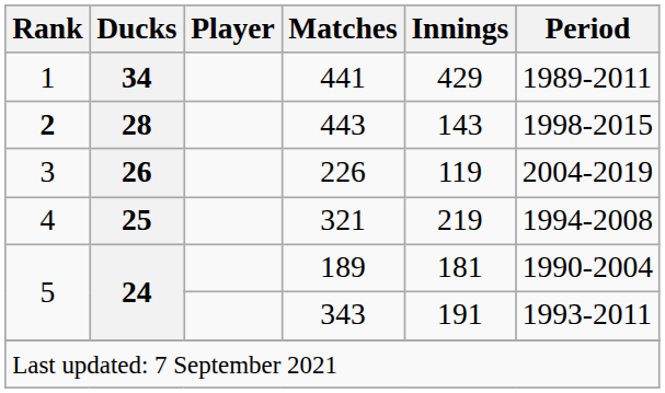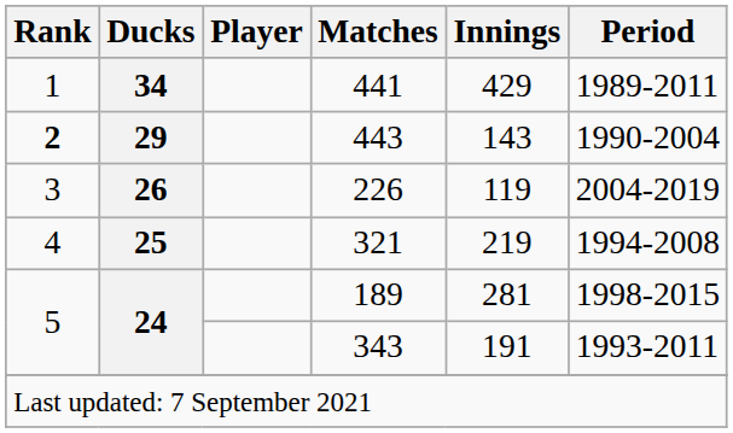 <table class="wikitable plainrowheaders sortable">
 <tr>
 <th scope=col>Rank</th>
 <th scope=col>Ducks</th>
 <th scope=col>Player</th>
 <th scope=col>Matches</th>
 <th scope=col>Innings</th>
 <th scope=col>Period</th>
 </tr>
 <tr>
 <td align=center>1</td>
 <th scope=row style=text-align:center;>34</th>
 <td></td>
 <td align=center>441</td>
 <td align=center>429</td>
 <td>1989-2011</td>
 </tr>
 <tr>
 <td align=center><strong>2</strong></td>
-<th scope=row style=text-align:center;>28</th>
+<th scope=row style=text-align:center;>29</th>
 <td></td>
 <td align=center>443</td>
 <td align=center>143</td>
-<td>1998-2015</td>
+<td>1990-2004</td>
 </tr>
 <tr>
 <td align=center>3</td>
 <th scope=row style=text-align:center;>26</th>
 <td></td>
 <td align=center>226</td>
 <td align=center>119</td>
 <td>2004-2019</td>
 </tr>
 <tr>
 <td align=center>4</td>
 <th scope=row style=text-align:center;>25</th>
 <td></td>
 <td align=center>321</td>
 <td align=center>219</td>
 <td>1994-2008</td>
 </tr>
 <tr>
 <td align=center rowspan=2>5</td>
 <th scope=row style=text-align:center; rowspan=2>24</th>
 <td></td>
 <td align=center>189</td>
-<td align=center>181</td>
-<td>1990-2004</td>
+<td align=center>281</td>
+<td>1998-2015</td>
 </tr>
 <tr>
 <td></td>
 <td align=center>343</td>
 <td align=center>191</td>
 <td>1993-2011</td>
 </tr>
 <tr>
 </tr>
 <tr class=sortbottom>
 <td colspan=6><small>Last updated: 7 September 2021</small></td>
 </tr>
 </table>
